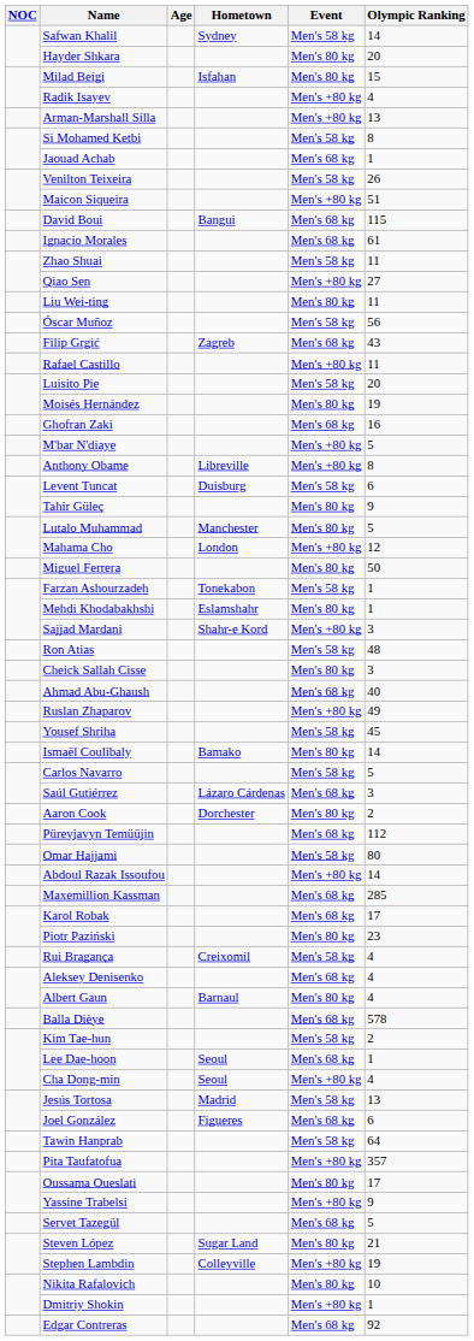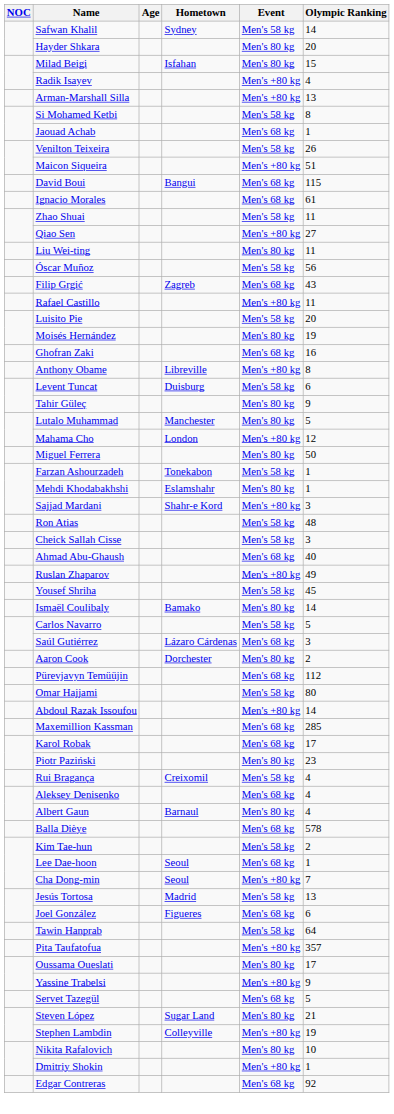 <table class="wikitable sortable">
 <tr>
 <th><a href='#'>NOC</a></th>
 <th>Name</th>
 <th>Age</th>
 <th>Hometown</th>
 <th>Event</th>
 <th>Olympic Ranking</th>
 </tr>
 <tr>
 <td rowspan=2></td>
 <td data-sort-value="Khalil, Safwan"><a href='#'>Safwan Khalil</a></td>
 <td></td>
 <td> <a href='#'>Sydney</a></td>
 <td><a href='#'>Men's 58 kg</a></td>
 <td>14</td>
 </tr>
 <tr>
 <td data-sort-value="Shkara, Hayder"><a href='#'>Hayder Shkara</a></td>
 <td></td>
 <td></td>
 <td><a href='#'>Men's 80 kg</a></td>
 <td>20</td>
 </tr>
 <tr>
 <td rowspan=2></td>
 <td data-sort-value="Beigi, Milad"><a href='#'>Milad Beigi</a></td>
 <td></td>
 <td> <a href='#'>Isfahan</a></td>
 <td><a href='#'>Men's 80 kg</a></td>
 <td>15</td>
 </tr>
 <tr>
 <td data-sort-value="Isayev, Radek"><a href='#'>Radik Isayev</a></td>
 <td></td>
 <td></td>
 <td><a href='#'>Men's +80 kg</a></td>
 <td>4</td>
 </tr>
 <tr>
 <td></td>
 <td data-sort-value="Silla, Arman-Marshall"><a href='#'>Arman-Marshall Silla</a></td>
 <td></td>
 <td></td>
 <td><a href='#'>Men's +80 kg</a></td>
 <td>13</td>
 </tr>
 <tr>
 <td rowspan=2></td>
 <td data-sort-value="Ketbi, Si Mohamed"><a href='#'>Si Mohamed Ketbi</a></td>
 <td></td>
 <td></td>
 <td><a href='#'>Men's 58 kg</a></td>
 <td>8</td>
 </tr>
 <tr>
 <td data-sort-value="Achab, Jaouad"><a href='#'>Jaouad Achab</a></td>
 <td></td>
 <td></td>
 <td><a href='#'>Men's 68 kg</a></td>
 <td>1</td>
 </tr>
 <tr>
 <td rowspan=2></td>
 <td data-sort-value="Teixeira, Venilton"><a href='#'>Venilton Teixeira</a></td>
 <td></td>
 <td></td>
 <td><a href='#'>Men's 58 kg</a></td>
 <td>26</td>
 </tr>
 <tr>
 <td data-sort-value="Siqueira, Maicon"><a href='#'>Maicon Siqueira</a></td>
 <td></td>
 <td></td>
 <td><a href='#'>Men's +80 kg</a></td>
 <td>51</td>
 </tr>
 <tr>
 <td></td>
 <td data-sort-value="Boui, David"><a href='#'>David Boui</a></td>
 <td></td>
 <td> <a href='#'>Bangui</a></td>
 <td><a href='#'>Men's 68 kg</a></td>
 <td>115</td>
 </tr>
 <tr>
 <td></td>
 <td data-sort-value="Morales, Ignacio"><a href='#'>Ignacio Morales</a></td>
 <td></td>
 <td></td>
 <td><a href='#'>Men's 68 kg</a></td>
 <td>61</td>
 </tr>
 <tr>
 <td rowspan=2></td>
 <td data-sort-value="Zhao, Shuai"><a href='#'>Zhao Shuai</a></td>
 <td></td>
 <td></td>
 <td><a href='#'>Men's 58 kg</a></td>
 <td>11</td>
 </tr>
 <tr>
 <td data-sort-value="Qiao, Sen"><a href='#'>Qiao Sen</a></td>
 <td></td>
 <td></td>
 <td><a href='#'>Men's +80 kg</a></td>
 <td>27</td>
 </tr>
 <tr>
 <td></td>
 <td data-sort-value="Liu, Weiting"><a href='#'>Liu Wei-ting</a></td>
 <td></td>
 <td></td>
 <td><a href='#'>Men's 80 kg</a></td>
 <td>11</td>
 </tr>
 <tr>
 <td></td>
 <td data-sort-value="Munoz, Oscar"><a href='#'>Óscar Muñoz</a></td>
 <td></td>
 <td></td>
 <td><a href='#'>Men's 58 kg</a></td>
 <td>56</td>
 </tr>
 <tr>
 <td></td>
 <td data-sort-value="Grgic, Filip"><a href='#'>Filip Grgić</a></td>
 <td></td>
 <td> <a href='#'>Zagreb</a></td>
 <td><a href='#'>Men's 68 kg</a></td>
 <td>43</td>
 </tr>
 <tr>
 <td></td>
 <td data-sort-value="Castillo, Rafael"><a href='#'>Rafael Castillo</a></td>
 <td></td>
 <td></td>
 <td><a href='#'>Men's +80 kg</a></td>
 <td>11</td>
 </tr>
 <tr>
 <td rowspan=2></td>
 <td data-sort-value="Pie, Luisito"><a href='#'>Luisito Pie</a></td>
 <td></td>
 <td></td>
 <td><a href='#'>Men's 58 kg</a></td>
 <td>20</td>
 </tr>
 <tr>
 <td data-sort-value="Hernandez, Moises"><a href='#'>Moisés Hernández</a></td>
 <td></td>
 <td></td>
 <td><a href='#'>Men's 80 kg</a></td>
 <td>19</td>
 </tr>
 <tr>
 <td></td>
 <td data-sort-value="Zaki, Ghofran"><a href='#'>Ghofran Zaki</a></td>
 <td></td>
 <td></td>
 <td><a href='#'>Men's 68 kg</a></td>
 <td>16</td>
 </tr>
 <tr>
 <td></td>
-<td data-sort-value="Ndiaye, Mbar"><a href='#'>M'bar N'diaye</a></td>
-<td></td>
-<td></td>
-<td><a href='#'>Men's +80 kg</a></td>
-<td>5</td>
-</tr>
-<tr>
-<td></td>
 <td data-sort-value="Obame, Anthony"><a href='#'>Anthony Obame</a></td>
 <td></td>
 <td> <a href='#'>Libreville</a></td>
 <td><a href='#'>Men's +80 kg</a></td>
 <td>8</td>
 </tr>
 <tr>
 <td rowspan=2></td>
 <td data-sort-value="Tuncat, Levent"><a href='#'>Levent Tuncat</a></td>
 <td></td>
 <td> <a href='#'>Duisburg</a></td>
 <td><a href='#'>Men's 58 kg</a></td>
 <td>6</td>
 </tr>
 <tr>
 <td data-sort-value="Guelec, Tahir"><a href='#'>Tahir Güleç</a></td>
 <td></td>
 <td></td>
 <td><a href='#'>Men's 80 kg</a></td>
 <td>9</td>
 </tr>
 <tr>
 <td rowspan=2></td>
 <td data-sort-value="Muhammad, Lutalo"><a href='#'>Lutalo Muhammad</a></td>
 <td></td>
 <td> <a href='#'>Manchester</a></td>
 <td><a href='#'>Men's 80 kg</a></td>
 <td>5</td>
 </tr>
 <tr>
 <td data-sort-value="Cho, Mahama"><a href='#'>Mahama Cho</a></td>
 <td></td>
 <td> <a href='#'>London</a></td>
 <td><a href='#'>Men's +80 kg</a></td>
 <td>12</td>
 </tr>
 <tr>
 <td></td>
 <td data-sort-value="Ferrera, Miguel"><a href='#'>Miguel Ferrera</a></td>
 <td></td>
 <td></td>
 <td><a href='#'>Men's 80 kg</a></td>
 <td>50</td>
 </tr>
 <tr>
 <td rowspan=3></td>
 <td data-sort-value="Ashourzadeh, Farzan"><a href='#'>Farzan Ashourzadeh</a></td>
 <td></td>
 <td> <a href='#'>Tonekabon</a></td>
 <td><a href='#'>Men's 58 kg</a></td>
 <td>1</td>
 </tr>
 <tr>
 <td data-sort-value="Khodabakhshi, Mehdi"><a href='#'>Mehdi Khodabakhshi</a></td>
 <td></td>
 <td> <a href='#'>Eslamshahr</a></td>
 <td><a href='#'>Men's 80 kg</a></td>
 <td>1</td>
 </tr>
 <tr>
 <td data-sort-value="Mardani, Sajjad"><a href='#'>Sajjad Mardani</a></td>
 <td></td>
 <td> <a href='#'>Shahr-e Kord</a></td>
 <td><a href='#'>Men's +80 kg</a></td>
 <td>3</td>
 </tr>
 <tr>
 <td></td>
 <td data-sort-value="Atias, Ron"><a href='#'>Ron Atias</a></td>
 <td></td>
 <td></td>
 <td><a href='#'>Men's 58 kg</a></td>
 <td>48</td>
 </tr>
 <tr>
 <td></td>
 <td data-sort-value="Cisse, Cheick Sallah"><a href='#'>Cheick Sallah Cisse</a></td>
 <td></td>
 <td></td>
-<td><a href='#'>Men's 80 kg</a></td>
+<td><a href='#'>Men's 58 kg</a></td>
 <td>3</td>
 </tr>
 <tr>
 <td></td>
 <td data-sort-value="Abughaush, Ahmad"><a href='#'>Ahmad Abu-Ghaush</a></td>
 <td></td>
 <td></td>
 <td><a href='#'>Men's 68 kg</a></td>
 <td>40</td>
 </tr>
 <tr>
 <td></td>
 <td data-sort-value="Zhaparov, Ruslan"><a href='#'>Ruslan Zhaparov</a></td>
 <td></td>
 <td></td>
 <td><a href='#'>Men's +80 kg</a></td>
 <td>49</td>
 </tr>
 <tr>
 <td></td>
 <td data-sort-value="Shriha, Yousef"><a href='#'>Yousef Shriha</a></td>
 <td></td>
 <td></td>
 <td><a href='#'>Men's 58 kg</a></td>
 <td>45</td>
 </tr>
 <tr>
 <td></td>
 <td data-sort-value="Coulibaly, Ismael"><a href='#'>Ismaël Coulibaly</a></td>
 <td></td>
 <td> <a href='#'>Bamako</a></td>
 <td><a href='#'>Men's 80 kg</a></td>
 <td>14</td>
 </tr>
 <tr>
 <td rowspan=2></td>
 <td data-sort-value="Navarro, Carlos"><a href='#'>Carlos Navarro</a></td>
 <td></td>
 <td></td>
 <td><a href='#'>Men's 58 kg</a></td>
 <td>5</td>
 </tr>
 <tr>
 <td data-sort-value="Gutierrez, Saul"><a href='#'>Saúl Gutiérrez</a></td>
 <td></td>
 <td> <a href='#'>Lázaro Cárdenas</a></td>
 <td><a href='#'>Men's 68 kg</a></td>
 <td>3</td>
 </tr>
 <tr>
 <td></td>
 <td data-sort-value="Cook, Aaron"><a href='#'>Aaron Cook</a></td>
 <td></td>
 <td> <a href='#'>Dorchester</a></td>
 <td><a href='#'>Men's 80 kg</a></td>
 <td>2</td>
 </tr>
 <tr>
 <td></td>
 <td data-sort-value="Pürevjavyn, Temüüjin"><a href='#'>Pürevjavyn Temüüjin</a></td>
 <td></td>
 <td></td>
 <td><a href='#'>Men's 68 kg</a></td>
 <td>112</td>
 </tr>
 <tr>
 <td></td>
 <td data-sort-value="Hajjami, Omar"><a href='#'>Omar Hajjami</a></td>
 <td></td>
 <td></td>
 <td><a href='#'>Men's 58 kg</a></td>
 <td>80</td>
 </tr>
 <tr>
 <td></td>
 <td data-sort-value="Issoufou, Abdoul Razak"><a href='#'>Abdoul Razak Issoufou</a></td>
 <td></td>
 <td></td>
 <td><a href='#'>Men's +80 kg</a></td>
 <td>14</td>
 </tr>
 <tr>
 <td></td>
 <td data-sort-value="Kassman, Maxemillion"><a href='#'>Maxemillion Kassman</a></td>
 <td></td>
 <td></td>
 <td><a href='#'>Men's 68 kg</a></td>
 <td>285</td>
 </tr>
 <tr>
 <td rowspan=2></td>
 <td data-sort-value="Robak, Karol"><a href='#'>Karol Robak</a></td>
 <td></td>
 <td></td>
 <td><a href='#'>Men's 68 kg</a></td>
 <td>17</td>
 </tr>
 <tr>
 <td data-sort-value="Pazinski, Piotr"><a href='#'>Piotr Paziński</a></td>
 <td></td>
 <td></td>
 <td><a href='#'>Men's 80 kg</a></td>
 <td>23</td>
 </tr>
 <tr>
 <td></td>
 <td data-sort-value="Braganca, Rui"><a href='#'>Rui Bragança</a></td>
 <td></td>
 <td> <a href='#'>Creixomil</a></td>
 <td><a href='#'>Men's 58 kg</a></td>
 <td>4</td>
 </tr>
 <tr>
 <td rowspan=2></td>
 <td data-sort-value="Denisenko, Aleksey"><a href='#'>Aleksey Denisenko</a></td>
 <td></td>
 <td></td>
 <td><a href='#'>Men's 68 kg</a></td>
 <td>4</td>
 </tr>
 <tr>
 <td data-sort-value="Gaun, Albert"><a href='#'>Albert Gaun</a></td>
 <td></td>
 <td> <a href='#'>Barnaul</a></td>
 <td><a href='#'>Men's 80 kg</a></td>
 <td>4</td>
 </tr>
 <tr>
 <td></td>
 <td data-sort-value="Dieye, Balla"><a href='#'>Balla Dièye</a></td>
 <td></td>
 <td></td>
 <td><a href='#'>Men's 68 kg</a></td>
 <td>578</td>
 </tr>
 <tr>
 <td rowspan=3></td>
 <td data-sort-value="Kim, Taehun"><a href='#'>Kim Tae-hun</a></td>
 <td></td>
 <td></td>
 <td><a href='#'>Men's 58 kg</a></td>
 <td>2</td>
 </tr>
 <tr>
 <td data-sort-value="Lee, Daehoon"><a href='#'>Lee Dae-hoon</a></td>
 <td></td>
 <td> <a href='#'>Seoul</a></td>
 <td><a href='#'>Men's 68 kg</a></td>
 <td>1</td>
 </tr>
 <tr>
 <td data-sort-value="Cha, Dongmin"><a href='#'>Cha Dong-min</a></td>
 <td></td>
 <td> <a href='#'>Seoul</a></td>
 <td><a href='#'>Men's +80 kg</a></td>
-<td>4</td>
+<td>7</td>
 </tr>
 <tr>
 <td rowspan=2></td>
 <td data-sort-value="Tortosa, Jesus"><a href='#'>Jesús Tortosa</a></td>
 <td></td>
 <td> <a href='#'>Madrid</a></td>
 <td><a href='#'>Men's 58 kg</a></td>
 <td>13</td>
 </tr>
 <tr>
 <td data-sort-value="Gonzalez, Joel"><a href='#'>Joel González</a></td>
 <td></td>
 <td> <a href='#'>Figueres</a></td>
 <td><a href='#'>Men's 68 kg</a></td>
 <td>6</td>
 </tr>
 <tr>
 <td></td>
 <td data-sort-value="Hanprab, Tawin"><a href='#'>Tawin Hanprab</a></td>
 <td></td>
 <td></td>
 <td><a href='#'>Men's 58 kg</a></td>
 <td>64</td>
 </tr>
 <tr>
 <td></td>
 <td data-sort-value="Taufatofua, Pita"><a href='#'>Pita Taufatofua</a></td>
 <td></td>
 <td></td>
 <td><a href='#'>Men's +80 kg</a></td>
 <td>357</td>
 </tr>
 <tr>
 <td rowspan=2></td>
 <td data-sort-value="Oueslati, Oussama"><a href='#'>Oussama Oueslati</a></td>
 <td></td>
 <td></td>
 <td><a href='#'>Men's 80 kg</a></td>
 <td>17</td>
 </tr>
 <tr>
 <td data-sort-value="Trabelsi, Yassine"><a href='#'>Yassine Trabelsi</a></td>
 <td></td>
 <td></td>
 <td><a href='#'>Men's +80 kg</a></td>
 <td>9</td>
 </tr>
 <tr>
 <td></td>
 <td data-sort-value="Tazegul, Servet"><a href='#'>Servet Tazegül</a></td>
 <td></td>
 <td></td>
 <td><a href='#'>Men's 68 kg</a></td>
 <td>5</td>
 </tr>
 <tr>
 <td rowspan=2></td>
 <td data-sort-value="Lopez, Steven"><a href='#'>Steven López</a></td>
 <td></td>
 <td> <a href='#'>Sugar Land</a></td>
 <td><a href='#'>Men's 80 kg</a></td>
 <td>21</td>
 </tr>
 <tr>
 <td data-sort-value="Lambdin, Stephen"><a href='#'>Stephen Lambdin</a></td>
 <td></td>
 <td> <a href='#'>Colleyville</a></td>
 <td><a href='#'>Men's +80 kg</a></td>
 <td>19</td>
 </tr>
 <tr>
 <td rowspan=2></td>
 <td data-sort-value="Rafalovich, Nikita"><a href='#'>Nikita Rafalovich</a></td>
 <td></td>
 <td></td>
 <td><a href='#'>Men's 80 kg</a></td>
 <td>10</td>
 </tr>
 <tr>
 <td data-sort-value="Shokin, Dmitriy"><a href='#'>Dmitriy Shokin</a></td>
 <td></td>
 <td></td>
 <td><a href='#'>Men's +80 kg</a></td>
 <td>1</td>
 </tr>
 <tr>
 <td></td>
 <td data-sort-value="Contreras, Edgar"><a href='#'>Edgar Contreras</a></td>
 <td></td>
 <td></td>
 <td><a href='#'>Men's 68 kg</a></td>
 <td>92</td>
 </tr>
 </table>
